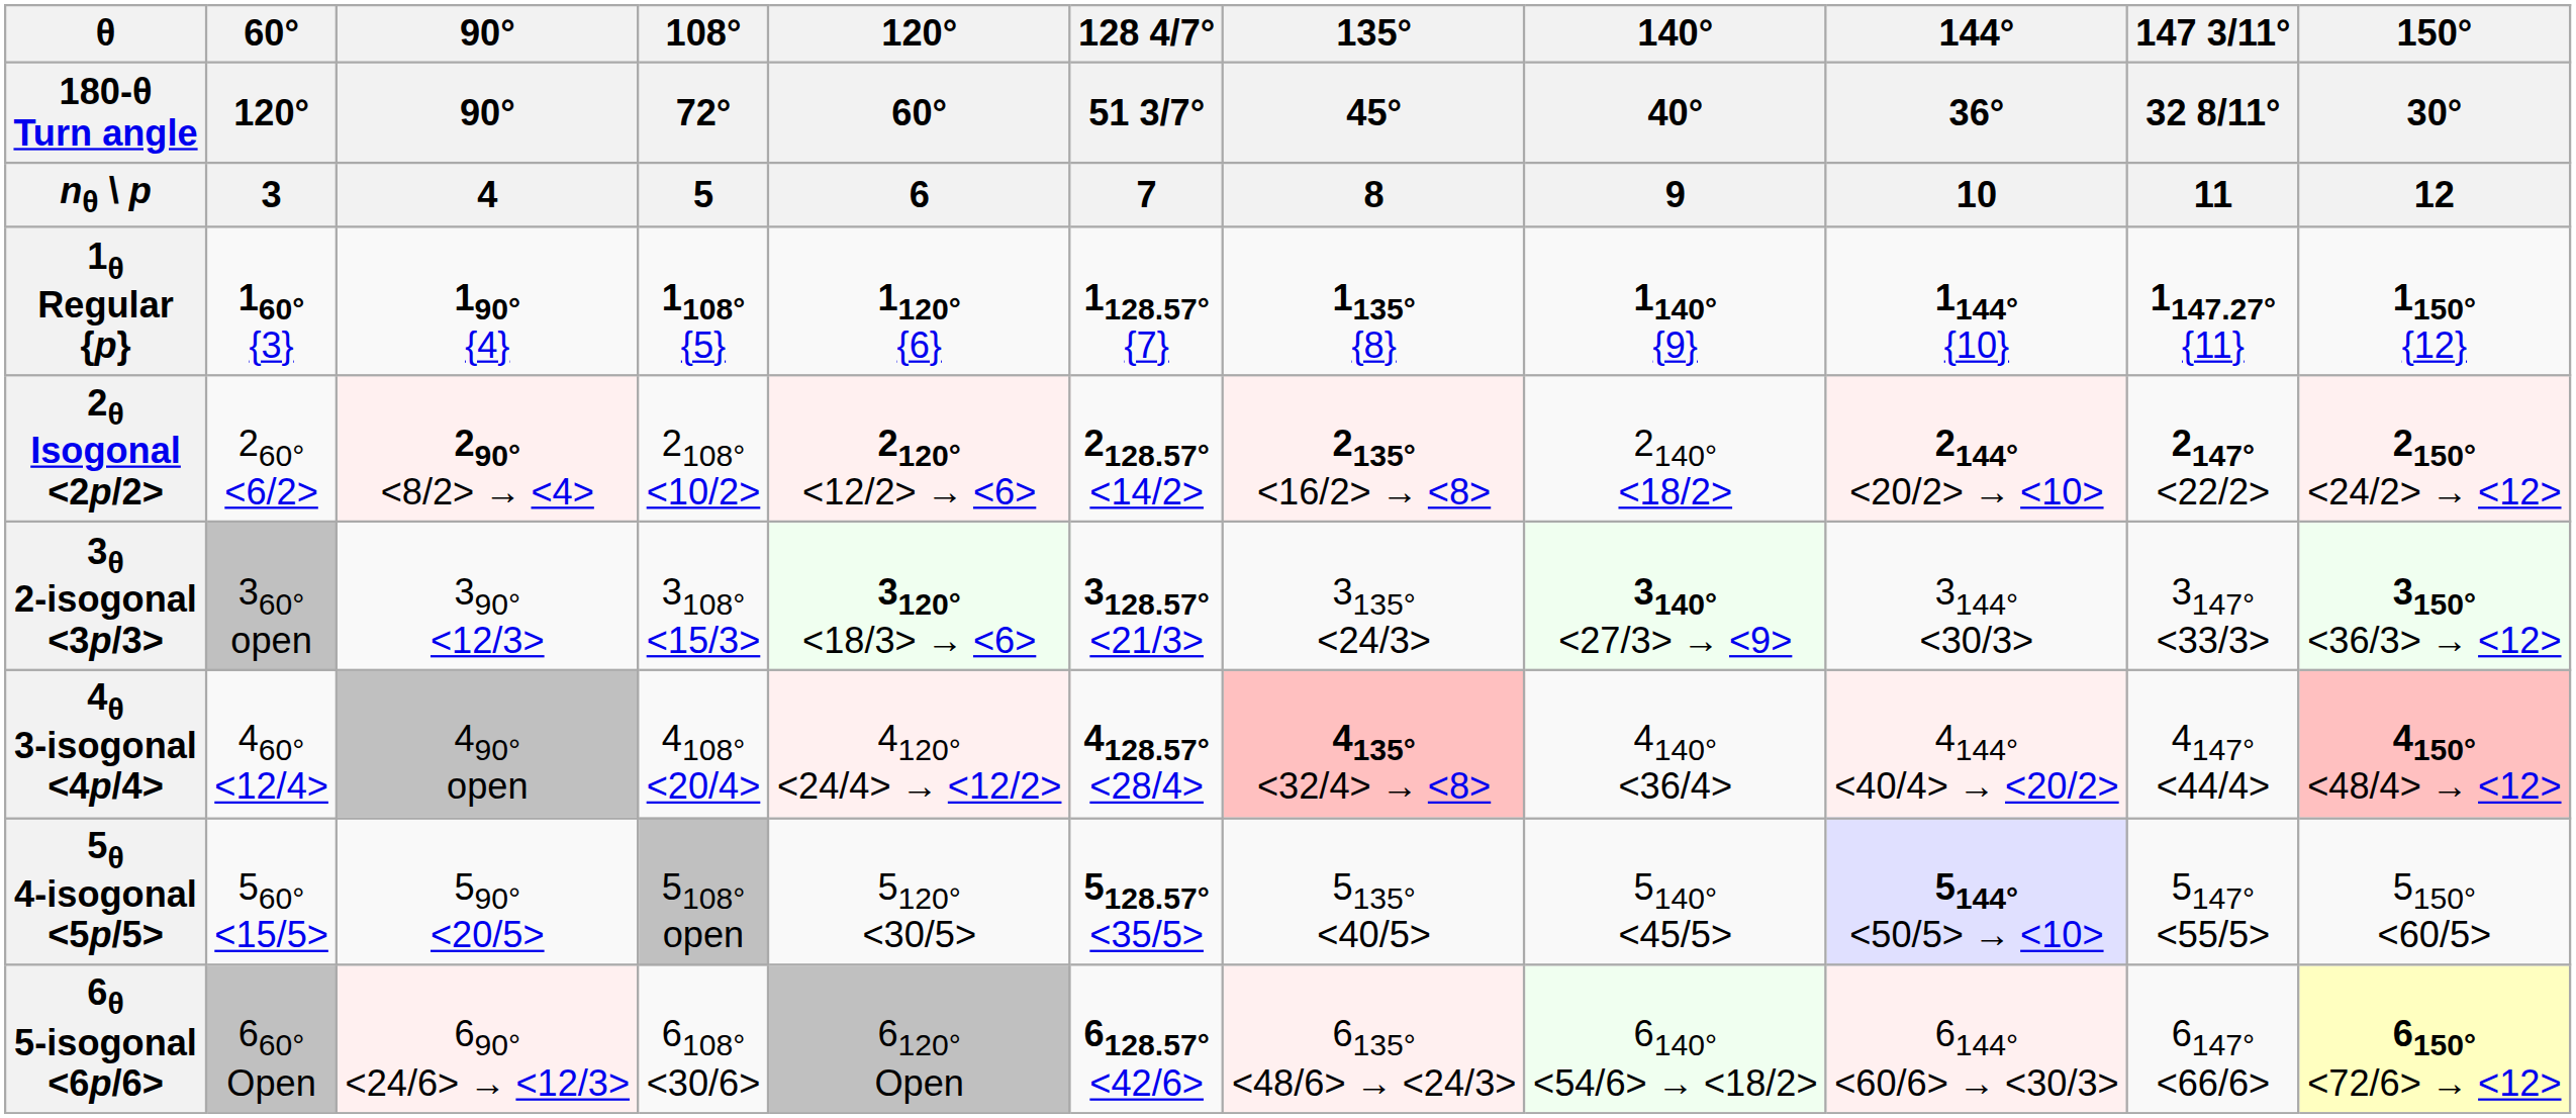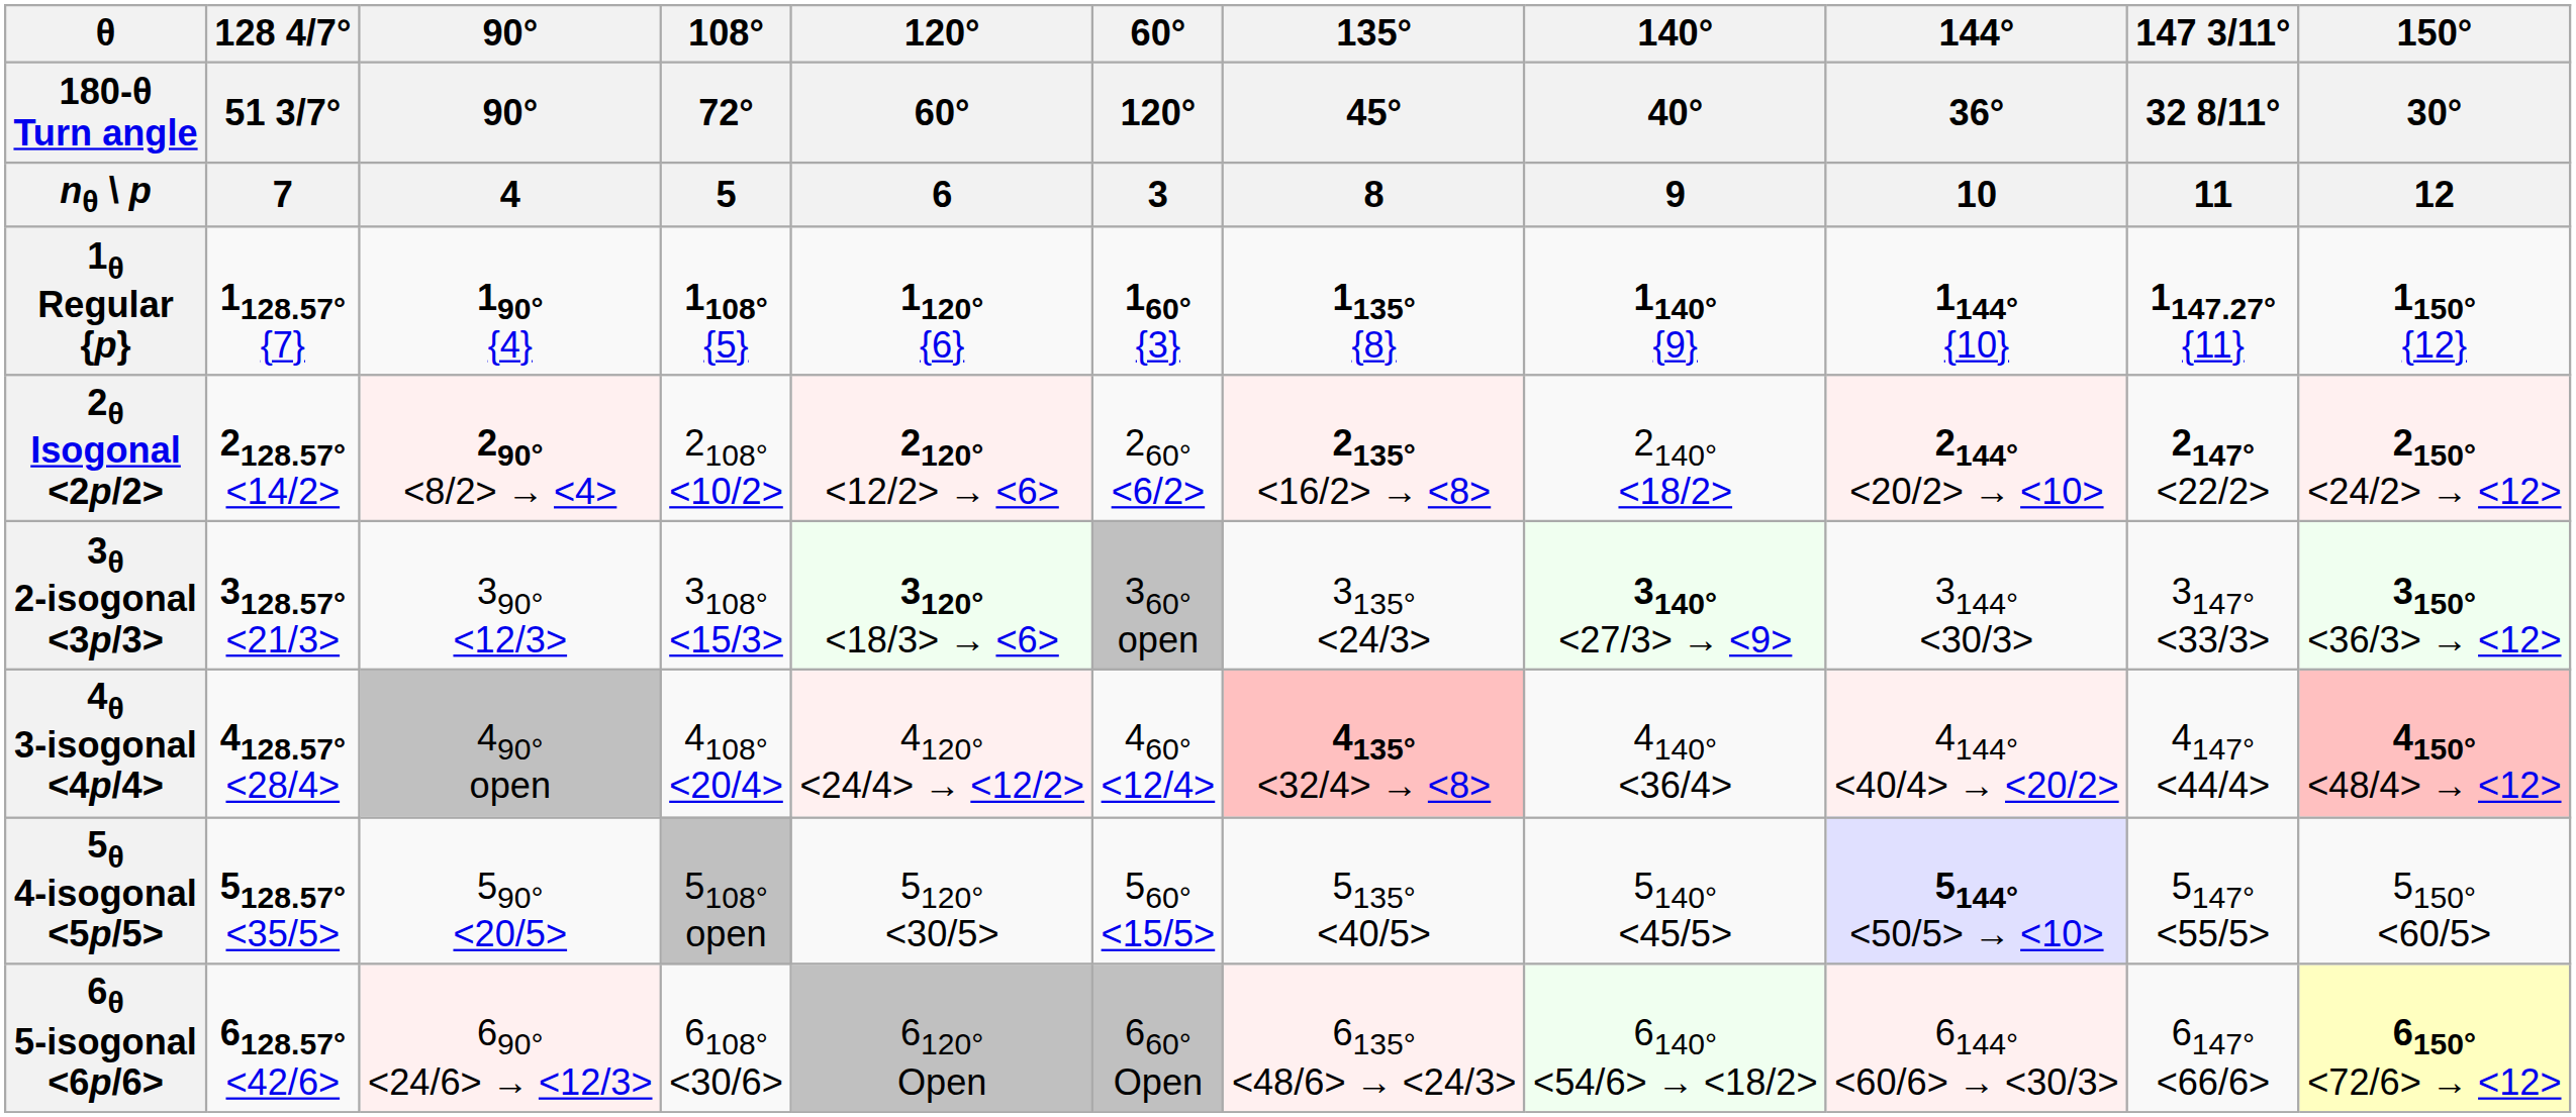 <table class=wikitable>
 <tr>
 <th>θ</th>
-<th>60°</th>
+<th>128 4/7°</th>
 <th>90°</th>
 <th>108°</th>
 <th>120°</th>
-<th>128 4/7°</th>
+<th>60°</th>
 <th>135°</th>
 <th>140°</th>
 <th>144°</th>
 <th>147 3/11°</th>
 <th>150°</th>
 </tr>
 <tr>
 <th>180-θ<br><a href='#'>Turn angle</a></th>
-<th>120°</th>
+<th>51 3/7°</th>
 <th>90°</th>
 <th>72°</th>
 <th>60°</th>
-<th>51 3/7°</th>
+<th>120°</th>
 <th>45°</th>
 <th>40°</th>
 <th>36°</th>
 <th>32 8/11°</th>
 <th>30°</th>
 </tr>
 <tr>
 <th><em>n</em><sub>θ</sub> \ <em>p</em></th>
-<th>3</th>
+<th>7</th>
 <th>4</th>
 <th>5</th>
 <th>6</th>
-<th>7</th>
+<th>3</th>
 <th>8</th>
 <th>9</th>
 <th>10</th>
 <th>11</th>
 <th>12</th>
 </tr>
 <tr align=center valign=bottom>
 <th valign=top>1<sub>θ</sub><br>Regular<br>{<em>p</em>}</th>
-<td><br><strong>1<sub>60°</sub></strong><br><a href='#'>{3}</a></td>
+<td><br><strong>1<sub>128.57°</sub></strong><br><a href='#'>{7}</a></td>
 <td><br><strong>1<sub>90°</sub></strong><br><a href='#'>{4}</a></td>
 <td><br><strong>1<sub>108°</sub></strong><br><a href='#'>{5}</a></td>
 <td><br><strong>1<sub>120°</sub></strong><br><a href='#'>{6}</a></td>
-<td><br><strong>1<sub>128.57°</sub></strong><br><a href='#'>{7}</a></td>
+<td><br><strong>1<sub>60°</sub></strong><br><a href='#'>{3}</a></td>
 <td><br><strong>1<sub>135°</sub></strong><br><a href='#'>{8}</a></td>
 <td><br><strong>1<sub>140°</sub></strong><br><a href='#'>{9}</a></td>
 <td><br><strong>1<sub>144°</sub></strong><br><a href='#'>{10}</a></td>
 <td><br><strong>1<sub>147.27°</sub></strong><br><a href='#'>{11}</a></td>
 <td><br><strong>1<sub>150°</sub></strong><br><a href='#'>{12}</a></td>
 </tr>
 <tr align=center valign=bottom>
 <th valign=top>2<sub>θ</sub><br><a href='#'>Isogonal</a><br><2<em>p</em>/2></th>
-<td><br>2<sub>60°</sub><br><a href='#'><6/2></a></td>
+<td><br><strong>2<sub>128.57°</sub></strong><br><a href='#'><14/2></a></td>
 <td BGCOLOR="#fff0f0"><br><strong>2<sub>90°</sub></strong><br><8/2> → <a href='#'><4></a></td>
 <td><br>2<sub>108°</sub><br><a href='#'><10/2></a></td>
 <td BGCOLOR="#fff0f0"><br><strong>2<sub>120°</sub></strong><br><12/2> → <a href='#'><6></a></td>
-<td><br><strong>2<sub>128.57°</sub></strong><br><a href='#'><14/2></a></td>
+<td><br>2<sub>60°</sub><br><a href='#'><6/2></a></td>
 <td BGCOLOR="#fff0f0"><br><strong>2<sub>135°</sub></strong><br><16/2> → <a href='#'><8></a></td>
 <td><br>2<sub>140°</sub><br><a href='#'><18/2></a></td>
 <td BGCOLOR="#fff0f0"><br><strong>2<sub>144°</sub></strong><br><20/2> → <a href='#'><10></a></td>
 <td><br><strong>2<sub>147°</sub></strong><br><22/2></td>
 <td BGCOLOR="#fff0f0"><br><strong>2<sub>150°</sub></strong><br><24/2> → <a href='#'><12></a></td>
 </tr>
 <tr align=center valign=bottom>
 <th valign=top>3<sub>θ</sub><br>2-isogonal<br><3<em>p</em>/3></th>
-<td BGCOLOR="#c0c0c0"><br>3<sub>60°</sub><br>open</td>
+<td><br><strong>3<sub>128.57°</sub></strong><br><a href='#'><21/3></a></td>
 <td><br>3<sub>90°</sub><br><a href='#'><12/3></a></td>
 <td><br>3<sub>108°</sub><br><a href='#'><15/3></a></td>
 <td BGCOLOR="#f0fff0"><br><strong>3<sub>120°</sub></strong><br><18/3> → <a href='#'><6></a></td>
-<td><br><strong>3<sub>128.57°</sub></strong><br><a href='#'><21/3></a></td>
+<td BGCOLOR="#c0c0c0"><br>3<sub>60°</sub><br>open</td>
 <td><br>3<sub>135°</sub><br><24/3></td>
 <td BGCOLOR="#f0fff0"><br><strong>3<sub>140°</sub></strong><br><27/3> → <a href='#'><9></a></td>
 <td><br>3<sub>144°</sub><br><30/3></td>
 <td><br>3<sub>147°</sub><br><33/3></td>
 <td BGCOLOR="#f0fff0"><br><strong>3<sub>150°</sub></strong><br><36/3> → <a href='#'><12></a></td>
 </tr>
 <tr align=center valign=bottom>
 <th valign=top>4<sub>θ</sub><br>3-isogonal<br><4<em>p</em>/4></th>
-<td><br>4<sub>60°</sub><br><a href='#'><12/4></a></td>
+<td><br><strong>4<sub>128.57°</sub></strong><br><a href='#'><28/4></a></td>
 <td BGCOLOR="#c0c0c0"><br>4<sub>90°</sub><br>open</td>
 <td><br>4<sub>108°</sub><br><a href='#'><20/4></a></td>
 <td BGCOLOR="#fff0f0"><br>4<sub>120°</sub><br><24/4> → <a href='#'><12/2></a></td>
-<td><br><strong>4<sub>128.57°</sub></strong><br><a href='#'><28/4></a></td>
+<td><br>4<sub>60°</sub><br><a href='#'><12/4></a></td>
 <td BGCOLOR="#ffc0c0"><br><strong>4<sub>135°</sub></strong><br><32/4> → <a href='#'><8></a></td>
 <td><br>4<sub>140°</sub><br><36/4></td>
 <td BGCOLOR="#fff0f0"><br>4<sub>144°</sub><br><40/4> → <a href='#'><20/2></a></td>
 <td><br>4<sub>147°</sub><br><44/4></td>
 <td BGCOLOR="#ffc0c0"><br><strong>4<sub>150°</sub></strong><br><48/4> → <a href='#'><12></a></td>
 </tr>
 <tr align=center valign=bottom>
 <th valign=top>5<sub>θ</sub><br> 4-isogonal<br><5<em>p</em>/5></th>
-<td><br>5<sub>60°</sub><br><a href='#'><15/5></a></td>
+<td><br><strong>5<sub>128.57°</sub></strong><br><a href='#'><35/5></a></td>
 <td><br>5<sub>90°</sub><br><a href='#'><20/5></a></td>
 <td BGCOLOR="#c0c0c0"><br>5<sub>108°</sub><br>open</td>
 <td><br>5<sub>120°</sub><br><30/5></td>
-<td><br><strong>5<sub>128.57°</sub></strong><br><a href='#'><35/5></a></td>
+<td><br>5<sub>60°</sub><br><a href='#'><15/5></a></td>
 <td><br>5<sub>135°</sub><br><40/5></td>
 <td><br>5<sub>140°</sub><br><45/5></td>
 <td BGCOLOR="#e0e0ff"><br><strong>5<sub>144°</sub></strong><br><50/5> → <a href='#'><10></a></td>
 <td><br>5<sub>147°</sub><br><55/5></td>
 <td><br>5<sub>150°</sub><br><60/5></td>
 </tr>
 <tr align=center valign=bottom>
 <th valign=top>6<sub>θ</sub><br> 5-isogonal<br><6<em>p</em>/6></th>
-<td BGCOLOR="#c0c0c0"><br>6<sub>60°</sub><br>Open</td>
+<td><br><strong>6<sub>128.57°</sub></strong><br><a href='#'><42/6></a></td>
 <td BGCOLOR="#fff0f0"><br>6<sub>90°</sub><br><24/6> → <a href='#'><12/3></a></td>
 <td><br>6<sub>108°</sub><br><30/6></td>
 <td BGCOLOR="#c0c0c0"><br>6<sub>120°</sub><br>Open</td>
-<td><br><strong>6<sub>128.57°</sub></strong><br><a href='#'><42/6></a></td>
+<td BGCOLOR="#c0c0c0"><br>6<sub>60°</sub><br>Open</td>
 <td BGCOLOR="#fff0f0"><br>6<sub>135°</sub><br><48/6> → <24/3></td>
 <td BGCOLOR="#f0fff0"><br>6<sub>140°</sub><br><54/6> → <18/2></td>
 <td BGCOLOR="#fff0f0"><br>6<sub>144°</sub><br><60/6> → <30/3></td>
 <td><br>6<sub>147°</sub><br><66/6></td>
 <td BGCOLOR="#ffffc0"><br><strong>6<sub>150°</sub></strong><br><72/6> → <a href='#'><12></a></td>
 </tr>
 </table>
